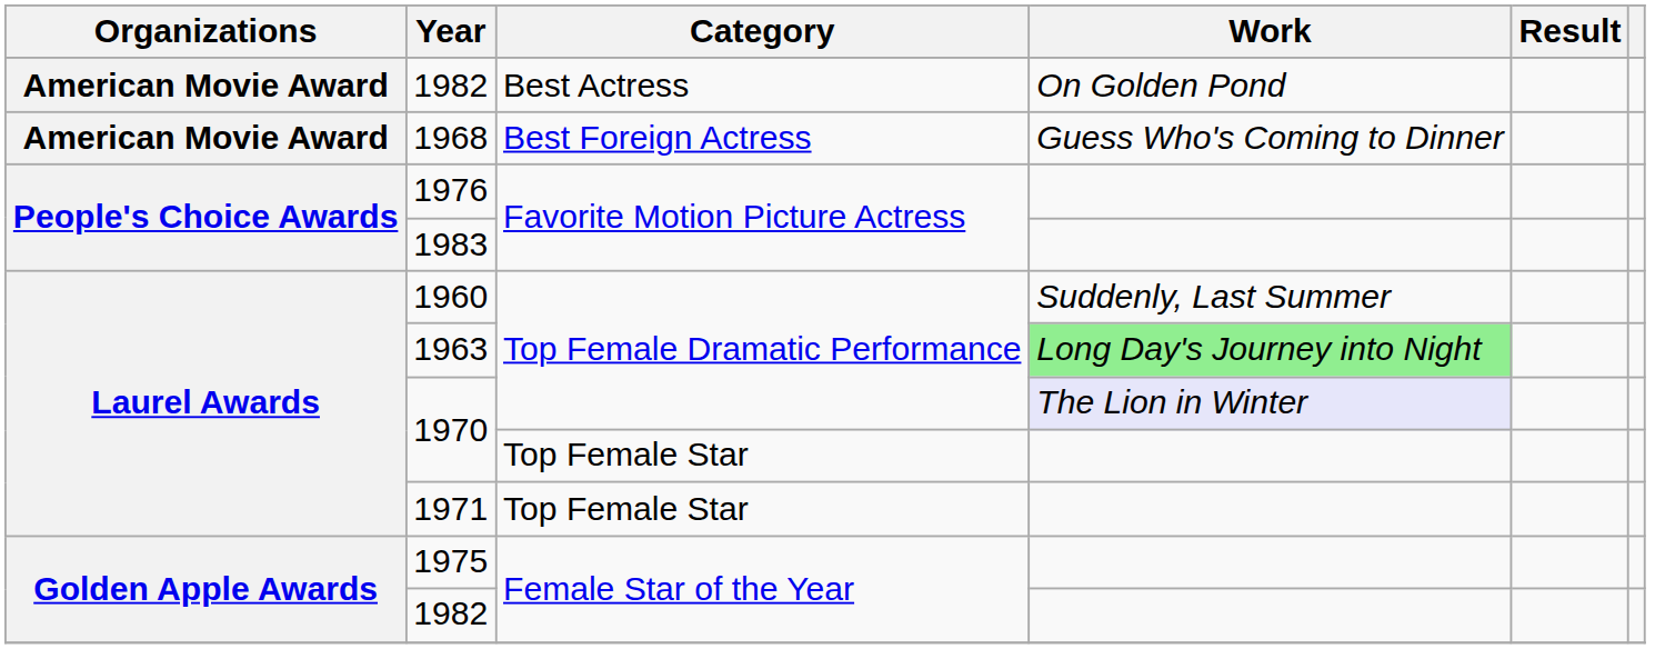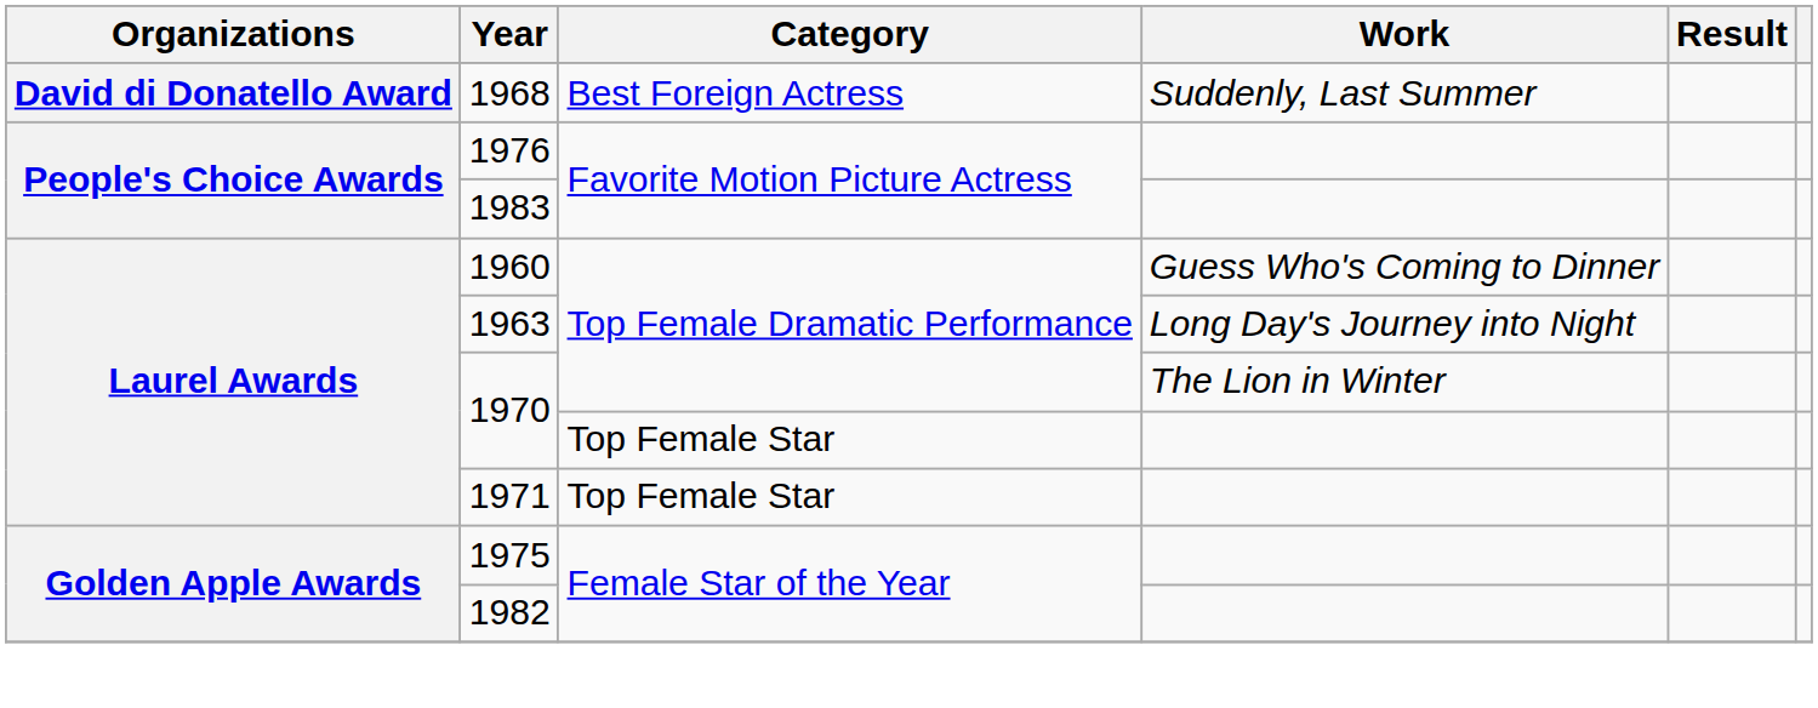 <table class= "wikitable plainrowheaders sortable">
 <tr>
 <th>Organizations</th>
 <th scope="col">Year</th>
 <th scope="col">Category</th>
 <th scope="col">Work</th>
 <th scope="col">Result</th>
 <th scope="col" class="unsortable"></th>
 </tr>
 <tr>
-<th scope="row" rowspan="1">American Movie Award</th>
-<td style="text-align:center;">1982</td>
-<td>Best Actress</td>
-<td><em>On Golden Pond</em></td>
-<td></td>
-<td></td>
-</tr>
-<tr>
-<th scope="row" rowspan="1">American Movie Award</th>
+<th scope="row" rowspan="1"><a href='#'>David di Donatello Award</a></th>
 <td style="text-align:center;">1968</td>
 <td><a href='#'>Best Foreign Actress</a></td>
-<td><em>Guess Who's Coming to Dinner</em></td>
+<td><em>Suddenly, Last Summer</em></td>
 <td></td>
 <td></td>
 </tr>
 <tr>
 <th scope="row" rowspan="2"><a href='#'>People's Choice Awards</a></th>
 <td style="text-align:center;">1976</td>
 <td rowspan="2"><a href='#'>Favorite Motion Picture Actress</a></td>
 <td></td>
 <td></td>
 <td></td>
 </tr>
 <tr>
 <td style="text-align:center;">1983</td>
 <td></td>
 <td></td>
 <td></td>
 </tr>
 <tr>
 <th scope="row" rowspan="5"><a href='#'>Laurel Awards</a></th>
 <td style="text-align:center;">1960</td>
 <td rowspan="3"><a href='#'>Top Female Dramatic Performance</a></td>
-<td><em>Suddenly, Last Summer</em></td>
+<td><em>Guess Who's Coming to Dinner</em></td>
 <td></td>
 <td></td>
 </tr>
 <tr>
 <td style="text-align:center;">1963</td>
-<td style="background: lightgreen;"><em>Long Day's Journey into Night</em></td>
+<td><em>Long Day's Journey into Night</em></td>
 <td></td>
 <td></td>
 </tr>
 <tr>
 <td rowspan=2; style="text-align:center;">1970</td>
-<td style="background: lavender;"><em>The Lion in Winter</em></td>
+<td><em>The Lion in Winter</em></td>
 <td></td>
 <td></td>
 </tr>
 <tr>
 <td>Top Female Star</td>
 <td></td>
 <td></td>
 <td></td>
 </tr>
 <tr>
 <td style="text-align:center;">1971</td>
 <td>Top Female Star</td>
 <td></td>
 <td></td>
 <td></td>
 </tr>
 <tr>
 <th scope="row" rowspan="2"><a href='#'>Golden Apple Awards</a></th>
 <td style="text-align:center;">1975</td>
 <td rowspan="2"><a href='#'>Female Star of the Year</a></td>
 <td></td>
 <td></td>
 <td></td>
 </tr>
 <tr>
 <td style="text-align:center;">1982</td>
 <td></td>
 <td></td>
 <td></td>
 </tr>
 <tr>
 </tr>
 </table>
